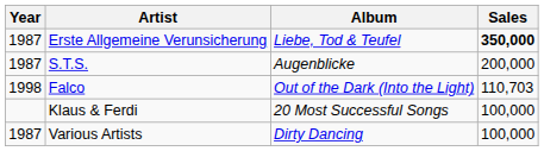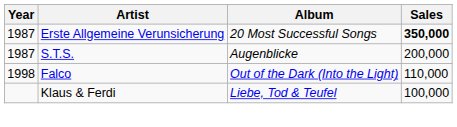 <table class="wikitable sortabe" width="" style="font-size: 0.95em">
 <tr>
 <th><strong>Year</strong></th>
 <th><strong>Artist</strong></th>
 <th><strong>Album</strong></th>
 <th><strong>Sales</strong></th>
 </tr>
 <tr>
 <td>1987</td>
 <td><a href='#'>Erste Allgemeine Verunsicherung</a></td>
-<td><em><a href='#'>Liebe, Tod & Teufel</a></em></td>
+<td><em>20 Most Successful Songs</em></td>
 <td><strong>350,000</strong></td>
 </tr>
 <tr>
 <td>1987</td>
 <td><a href='#'>S.T.S.</a></td>
 <td><em>Augenblicke</em></td>
 <td>200,000</td>
 </tr>
 <tr>
 <td>1998</td>
 <td><a href='#'>Falco</a></td>
 <td><em><a href='#'>Out of the Dark (Into the Light)</a></em></td>
-<td>110,703</td>
+<td>110,000</td>
 </tr>
 <tr>
 <td></td>
 <td>Klaus & Ferdi</td>
-<td><em>20 Most Successful Songs</em></td>
-<td>100,000</td>
-</tr>
-<tr>
-<td>1987</td>
-<td>Various Artists</td>
-<td><em><a href='#'>Dirty Dancing</a></em></td>
+<td><em><a href='#'>Liebe, Tod & Teufel</a></em></td>
 <td>100,000</td>
 </tr>
 </table>
